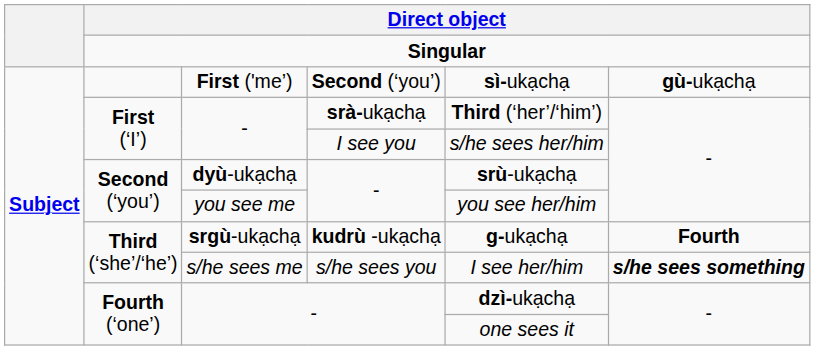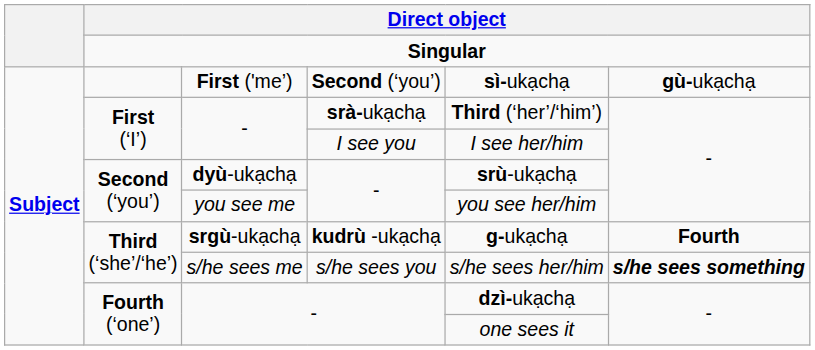 <table class="wikitable">
 <tr>
 <th rowspan="2"></th>
 <th colspan="5"><a href='#'>Direct object</a></th>
 </tr>
 <tr style="text-align:center;">
 <td colspan="5"><strong>Singular</strong></td>
 </tr>
 <tr style="text-align:center;">
 <td rowspan="9"><a href='#'><strong>Subject</strong></a></td>
 <td></td>
 <td><strong>First</strong> ('me’)</td>
 <td><strong>Second</strong> (‘you’)</td>
 <td><strong>sì-</strong>ukạchạ</td>
 <td><strong>gù-</strong>ukạchạ</td>
 </tr>
 <tr style="text-align:center;">
 <td rowspan="2"><strong>First</strong><br>(‘I’)</td>
 <td rowspan="2">-</td>
 <td><strong>srà-</strong>ukạchạ</td>
 <td><strong>Third</strong> (‘her’/‘him’)</td>
 <td rowspan="4">-</td>
 </tr>
 <tr style="text-align:center;">
 <td><em>I see you</em></td>
-<td><em>s/he sees her/him</em></td>
+<td><em>I see her/him</em></td>
 </tr>
 <tr style="text-align:center;">
 <td rowspan="2"><strong>Second</strong><br>(‘you’)</td>
 <td><strong>dyù</strong>-ukạchạ</td>
 <td rowspan="2">-</td>
 <td><strong>srù</strong>-ukạchạ</td>
 </tr>
 <tr style="text-align:center;">
 <td><em>you see me</em></td>
 <td><em>you see her/him</em></td>
 </tr>
 <tr style="text-align:center;">
 <td rowspan="2"><strong>Third</strong><br>(‘she’/‘he’)</td>
 <td><strong>srgù</strong>-ukạchạ</td>
 <td><strong>kudrù</strong> -ukạchạ</td>
 <td><strong>g-</strong>ukạchạ</td>
 <td><strong>Fourth</strong></td>
 </tr>
 <tr style="text-align:center;">
 <td><em>s/he sees me</em></td>
 <td><em>s/he sees you</em></td>
-<td><em>I see her/him</em></td>
+<td><em>s/he sees her/him</em></td>
 <td><strong><em>s/he sees something</em></strong></td>
 </tr>
 <tr style="text-align:center;">
 <td rowspan="2"><strong>Fourth</strong><br>(‘one’)</td>
 <td colspan="2" rowspan="2">-</td>
 <td><strong>dzì-</strong>ukạchạ</td>
 <td rowspan="2">-</td>
 </tr>
 <tr style="text-align:center;">
 <td><em>one sees it</em></td>
 </tr>
 </table>
